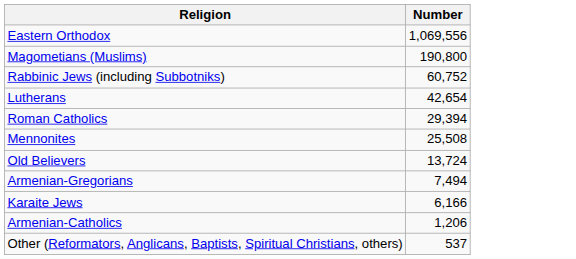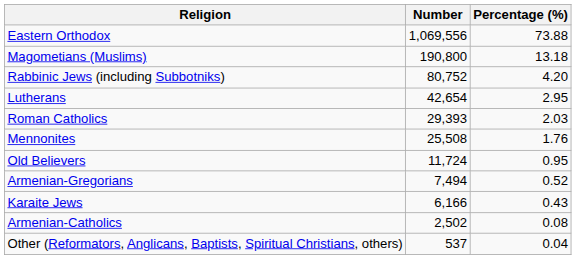 <table align="center" class="wikitable plainlinks sortable">
 <tr>
 <th>Religion</th>
 <th>Number</th>
+<th>Percentage (%)</th>
 </tr>
 <tr ---->
 <td><a href='#'>Eastern Orthodox</a></td>
 <td style="text-align: right">1,069,556</td>
+<td style="text-align: right">73.88</td>
 </tr>
 <tr ---->
 <td><a href='#'>Magometians (Muslims)</a></td>
 <td style="text-align: right">190,800</td>
+<td style="text-align: right">13.18</td>
 </tr>
 <tr ---->
 <td><a href='#'>Rabbinic Jews</a> (including <a href='#'>Subbotniks</a>)</td>
-<td style="text-align: right">60,752</td>
+<td style="text-align: right">80,752</td>
+<td style="text-align: right">4.20</td>
 </tr>
 <tr ---->
 <td><a href='#'>Lutherans</a></td>
 <td style="text-align: right">42,654</td>
+<td style="text-align: right">2.95</td>
 </tr>
 <tr ---->
 <td><a href='#'>Roman Catholics</a></td>
-<td style="text-align: right">29,394</td>
+<td style="text-align: right">29,393</td>
+<td style="text-align: right">2.03</td>
 </tr>
 <tr ---->
 <td><a href='#'>Mennonites</a></td>
 <td style="text-align: right">25,508</td>
+<td style="text-align: right">1.76</td>
 </tr>
 <tr ---->
 <td><a href='#'>Old Believers</a></td>
-<td style="text-align: right">13,724</td>
+<td style="text-align: right">11,724</td>
+<td style="text-align: right">0.95</td>
 </tr>
 <tr ---->
 <td><a href='#'>Armenian-Gregorians</a></td>
 <td style="text-align: right">7,494</td>
+<td style="text-align: right">0.52</td>
 </tr>
 <tr ---->
 <td><a href='#'>Karaite Jews</a></td>
 <td style="text-align: right">6,166</td>
+<td style="text-align: right">0.43</td>
 </tr>
 <tr ---->
 <td><a href='#'>Armenian-Catholics</a></td>
-<td style="text-align: right">1,206</td>
+<td style="text-align: right">2,502</td>
+<td style="text-align: right">0.08</td>
 </tr>
 <tr ---->
 <td>Other (<a href='#'>Reformators</a>, <a href='#'>Anglicans</a>, <a href='#'>Baptists</a>, <a href='#'>Spiritual Christians</a>, others)</td>
 <td style="text-align: right">537</td>
+<td style="text-align: right">0.04</td>
 </tr>
 </table>
